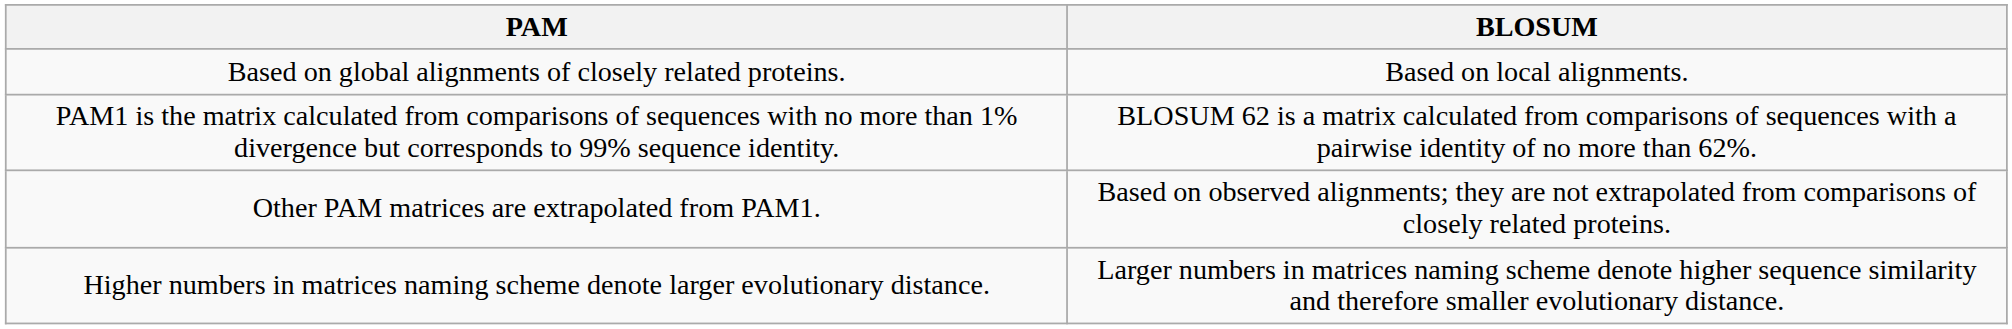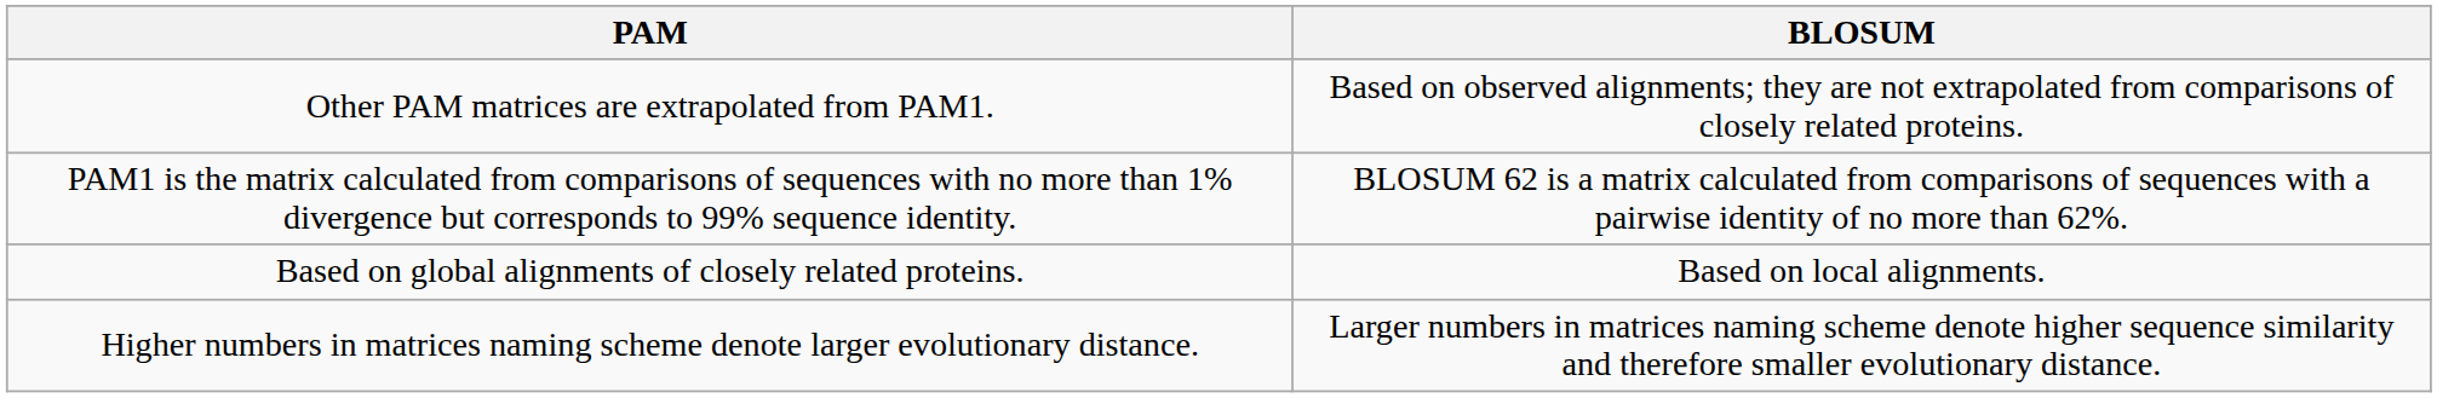 <table class="wikitable" style="margin: 1em auto 1em auto; text-align:center; width: 90%;">
 <tr>
 <th>PAM</th>
 <th>BLOSUM</th>
 </tr>
 <tr>
-<td>Based on global alignments of closely related proteins.</td>
-<td>Based on local alignments.</td>
+<td>Other PAM matrices are extrapolated from PAM1.</td>
+<td>Based on observed alignments; they are not extrapolated from comparisons of closely related proteins.</td>
 </tr>
 <tr>
 <td>PAM1 is the matrix calculated from comparisons of sequences with no more than 1% divergence but corresponds to 99% sequence identity.</td>
 <td>BLOSUM 62 is a matrix calculated from comparisons of sequences with a pairwise identity of no more than 62%.</td>
 </tr>
 <tr>
-<td>Other PAM matrices are extrapolated from PAM1.</td>
-<td>Based on observed alignments; they are not extrapolated from comparisons of closely related proteins.</td>
+<td>Based on global alignments of closely related proteins.</td>
+<td>Based on local alignments.</td>
 </tr>
 <tr>
 <td>Higher numbers in matrices naming scheme denote larger evolutionary distance.</td>
 <td>Larger numbers in matrices naming scheme denote higher sequence similarity and therefore smaller evolutionary distance.</td>
 </tr>
 </table>
